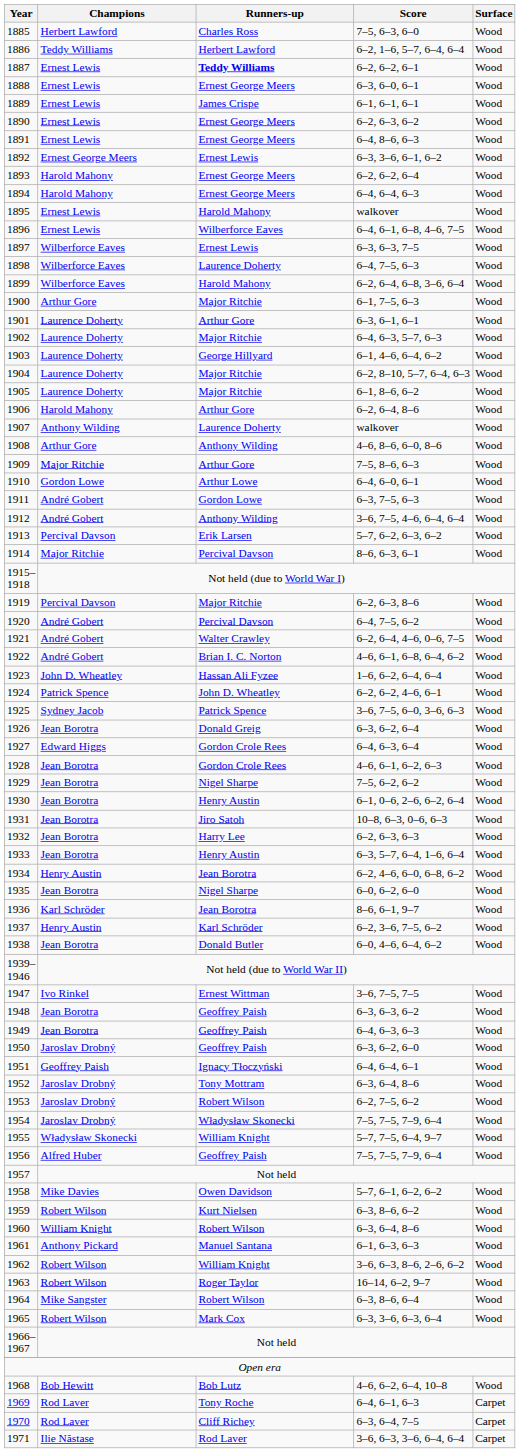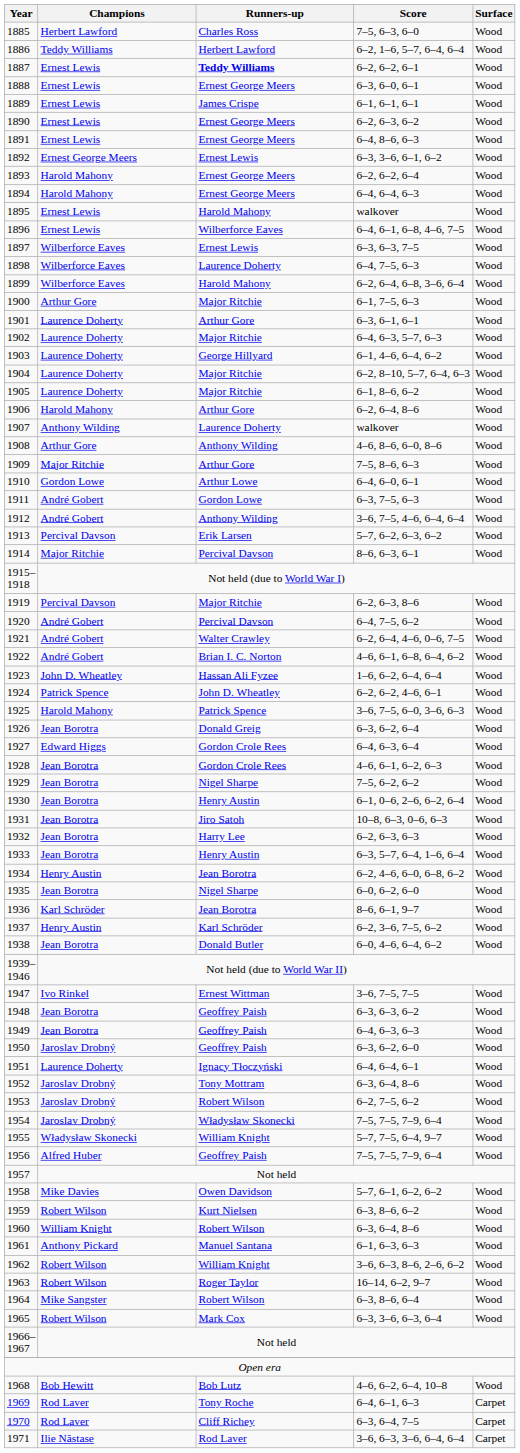 <table class="sortable wikitable">
 <tr>
 <th style="width:40px">Year</th>
 <th style="width:215px">Champions</th>
 <th style="width:215px">Runners-up</th>
 <th style="width:160px" class="unsortable">Score</th>
 <th style="width:50px">Surface</th>
 </tr>
 <tr>
 <td>1885</td>
 <td> <a href='#'>Herbert Lawford</a></td>
 <td> <a href='#'>Charles Ross</a></td>
 <td>7–5, 6–3, 6–0</td>
 <td>Wood</td>
 </tr>
 <tr>
 <td>1886</td>
 <td> <a href='#'>Teddy Williams</a></td>
 <td> <a href='#'>Herbert Lawford</a></td>
 <td>6–2, 1–6, 5–7, 6–4, 6–4</td>
 <td>Wood</td>
 </tr>
 <tr>
 <td>1887</td>
 <td> <a href='#'>Ernest Lewis</a></td>
 <td><strong> <a href='#'>Teddy Williams</a></strong></td>
 <td>6–2, 6–2, 6–1</td>
 <td>Wood</td>
 </tr>
 <tr>
 <td>1888</td>
 <td> <a href='#'>Ernest Lewis</a></td>
 <td> <a href='#'>Ernest George Meers</a></td>
 <td>6–3, 6–0, 6–1</td>
 <td>Wood</td>
 </tr>
 <tr>
 <td>1889</td>
 <td> <a href='#'>Ernest Lewis</a></td>
 <td> <a href='#'>James Crispe</a></td>
 <td>6–1, 6–1, 6–1</td>
 <td>Wood</td>
 </tr>
 <tr>
 <td>1890</td>
 <td> <a href='#'>Ernest Lewis</a></td>
 <td> <a href='#'>Ernest George Meers</a></td>
 <td>6–2, 6–3, 6–2</td>
 <td>Wood</td>
 </tr>
 <tr>
 <td>1891</td>
 <td> <a href='#'>Ernest Lewis</a></td>
 <td> <a href='#'>Ernest George Meers</a></td>
 <td>6–4, 8–6, 6–3</td>
 <td>Wood</td>
 </tr>
 <tr>
 <td>1892</td>
 <td> <a href='#'>Ernest George Meers</a></td>
 <td> <a href='#'>Ernest Lewis</a></td>
 <td>6–3, 3–6, 6–1, 6–2</td>
 <td>Wood</td>
 </tr>
 <tr>
 <td>1893</td>
 <td> <a href='#'>Harold Mahony</a></td>
 <td> <a href='#'>Ernest George Meers</a></td>
 <td>6–2, 6–2, 6–4</td>
 <td>Wood</td>
 </tr>
 <tr>
 <td>1894</td>
 <td> <a href='#'>Harold Mahony</a></td>
 <td> <a href='#'>Ernest George Meers</a></td>
 <td>6–4, 6–4, 6–3</td>
 <td>Wood</td>
 </tr>
 <tr>
 <td>1895</td>
 <td> <a href='#'>Ernest Lewis</a></td>
 <td> <a href='#'>Harold Mahony</a></td>
 <td>walkover</td>
 <td>Wood</td>
 </tr>
 <tr>
 <td>1896</td>
 <td> <a href='#'>Ernest Lewis</a></td>
 <td> <a href='#'>Wilberforce Eaves</a></td>
 <td>6–4, 6–1, 6–8, 4–6, 7–5</td>
 <td>Wood</td>
 </tr>
 <tr>
 <td>1897</td>
 <td> <a href='#'>Wilberforce Eaves</a></td>
 <td> <a href='#'>Ernest Lewis</a></td>
 <td>6–3, 6–3, 7–5</td>
 <td>Wood</td>
 </tr>
 <tr>
 <td>1898</td>
 <td> <a href='#'>Wilberforce Eaves</a></td>
 <td> <a href='#'>Laurence Doherty</a></td>
 <td>6–4, 7–5, 6–3</td>
 <td>Wood</td>
 </tr>
 <tr>
 <td>1899</td>
 <td> <a href='#'>Wilberforce Eaves</a></td>
 <td>  <a href='#'>Harold Mahony</a></td>
 <td>6–2, 6–4, 6–8, 3–6, 6–4</td>
 <td>Wood</td>
 </tr>
 <tr>
 <td>1900</td>
 <td> <a href='#'>Arthur Gore</a></td>
 <td> <a href='#'>Major Ritchie</a></td>
 <td>6–1, 7–5, 6–3</td>
 <td>Wood</td>
 </tr>
 <tr>
 <td>1901</td>
 <td> <a href='#'>Laurence Doherty</a></td>
 <td> <a href='#'>Arthur Gore</a></td>
 <td>6–3, 6–1, 6–1</td>
 <td>Wood</td>
 </tr>
 <tr>
 <td>1902</td>
 <td> <a href='#'>Laurence Doherty</a></td>
 <td> <a href='#'>Major Ritchie</a></td>
 <td>6–4, 6–3, 5–7, 6–3</td>
 <td>Wood</td>
 </tr>
 <tr>
 <td>1903</td>
 <td> <a href='#'>Laurence Doherty</a></td>
 <td> <a href='#'>George Hillyard</a></td>
 <td>6–1, 4–6, 6–4, 6–2</td>
 <td>Wood</td>
 </tr>
 <tr>
 <td>1904</td>
 <td> <a href='#'>Laurence Doherty</a></td>
 <td> <a href='#'>Major Ritchie</a></td>
 <td>6–2, 8–10, 5–7, 6–4, 6–3</td>
 <td>Wood</td>
 </tr>
 <tr>
 <td>1905</td>
 <td> <a href='#'>Laurence Doherty</a></td>
 <td> <a href='#'>Major Ritchie</a></td>
 <td>6–1, 8–6, 6–2</td>
 <td>Wood</td>
 </tr>
 <tr>
 <td>1906</td>
 <td> <a href='#'>Harold Mahony</a></td>
 <td> <a href='#'>Arthur Gore</a></td>
 <td>6–2, 6–4, 8–6</td>
 <td>Wood</td>
 </tr>
 <tr>
 <td>1907</td>
 <td> <a href='#'>Anthony Wilding</a></td>
 <td> <a href='#'>Laurence Doherty</a></td>
 <td>walkover</td>
 <td>Wood</td>
 </tr>
 <tr>
 <td>1908</td>
 <td> <a href='#'>Arthur Gore</a></td>
 <td> <a href='#'>Anthony Wilding</a></td>
 <td>4–6, 8–6, 6–0, 8–6</td>
 <td>Wood</td>
 </tr>
 <tr>
 <td>1909</td>
 <td> <a href='#'>Major Ritchie</a></td>
 <td> <a href='#'>Arthur Gore</a></td>
 <td>7–5, 8–6, 6–3</td>
 <td>Wood</td>
 </tr>
 <tr>
 <td>1910</td>
 <td> <a href='#'>Gordon Lowe</a></td>
 <td> <a href='#'>Arthur Lowe</a></td>
 <td>6–4, 6–0, 6–1</td>
 <td>Wood</td>
 </tr>
 <tr>
 <td>1911</td>
 <td> <a href='#'>André Gobert</a></td>
 <td> <a href='#'>Gordon Lowe</a></td>
 <td>6–3, 7–5, 6–3</td>
 <td>Wood</td>
 </tr>
 <tr>
 <td>1912</td>
 <td> <a href='#'>André Gobert</a></td>
 <td> <a href='#'>Anthony Wilding</a></td>
 <td>3–6, 7–5, 4–6, 6–4, 6–4</td>
 <td>Wood</td>
 </tr>
 <tr>
 <td>1913</td>
 <td> <a href='#'>Percival Davson</a></td>
 <td> <a href='#'>Erik Larsen</a></td>
 <td>5–7, 6–2, 6–3, 6–2</td>
 <td>Wood</td>
 </tr>
 <tr>
 <td>1914</td>
 <td> <a href='#'>Major Ritchie</a></td>
 <td> <a href='#'>Percival Davson</a></td>
 <td>8–6, 6–3, 6–1</td>
 <td>Wood</td>
 </tr>
 <tr>
 <td>1915–1918</td>
 <td colspan=5 align=center>Not held (due to <a href='#'>World War I</a>)</td>
 </tr>
 <tr>
 <td>1919</td>
 <td> <a href='#'>Percival Davson</a></td>
 <td> <a href='#'>Major Ritchie</a></td>
 <td>6–2, 6–3, 8–6</td>
 <td>Wood</td>
 </tr>
 <tr>
 <td>1920</td>
 <td> <a href='#'>André Gobert</a></td>
 <td> <a href='#'>Percival Davson</a></td>
 <td>6–4, 7–5, 6–2</td>
 <td>Wood</td>
 </tr>
 <tr>
 <td>1921</td>
 <td> <a href='#'>André Gobert</a></td>
 <td> <a href='#'>Walter Crawley</a></td>
 <td>6–2, 6–4, 4–6, 0–6, 7–5</td>
 <td>Wood</td>
 </tr>
 <tr>
 <td>1922</td>
 <td> <a href='#'>André Gobert</a></td>
 <td>  <a href='#'>Brian I. C. Norton</a></td>
 <td>4–6, 6–1, 6–8, 6–4, 6–2</td>
 <td>Wood</td>
 </tr>
 <tr>
 <td>1923</td>
 <td> <a href='#'>John D. Wheatley</a></td>
 <td> <a href='#'>Hassan Ali Fyzee</a></td>
 <td>1–6, 6–2, 6–4, 6–4</td>
 <td>Wood</td>
 </tr>
 <tr>
 <td>1924</td>
 <td> <a href='#'>Patrick Spence</a></td>
 <td> <a href='#'>John D. Wheatley</a></td>
 <td>6–2, 6–2, 4–6, 6–1</td>
 <td>Wood</td>
 </tr>
 <tr>
 <td>1925</td>
-<td> <a href='#'>Sydney Jacob</a></td>
+<td> <a href='#'>Harold Mahony</a></td>
 <td> <a href='#'>Patrick Spence</a></td>
 <td>3–6, 7–5, 6–0, 3–6, 6–3</td>
 <td>Wood</td>
 </tr>
 <tr>
 <td>1926</td>
 <td> <a href='#'>Jean Borotra</a></td>
 <td> <a href='#'>Donald Greig</a></td>
 <td>6–3, 6–2, 6–4</td>
 <td>Wood</td>
 </tr>
 <tr>
 <td>1927</td>
 <td> <a href='#'>Edward Higgs</a></td>
 <td> <a href='#'>Gordon Crole Rees</a></td>
 <td>6–4, 6–3, 6–4</td>
 <td>Wood</td>
 </tr>
 <tr>
 <td>1928</td>
 <td> <a href='#'>Jean Borotra</a></td>
 <td> <a href='#'>Gordon Crole Rees</a></td>
 <td>4–6, 6–1, 6–2, 6–3</td>
 <td>Wood</td>
 </tr>
 <tr>
 <td>1929</td>
 <td> <a href='#'>Jean Borotra</a></td>
 <td> <a href='#'>Nigel Sharpe</a></td>
 <td>7–5, 6–2, 6–2</td>
 <td>Wood</td>
 </tr>
 <tr>
 <td>1930</td>
 <td> <a href='#'>Jean Borotra</a></td>
 <td> <a href='#'>Henry Austin</a></td>
 <td>6–1, 0–6, 2–6, 6–2, 6–4</td>
 <td>Wood</td>
 </tr>
 <tr>
 <td>1931</td>
 <td> <a href='#'>Jean Borotra</a></td>
 <td> <a href='#'>Jiro Satoh</a></td>
 <td>10–8, 6–3, 0–6, 6–3</td>
 <td>Wood</td>
 </tr>
 <tr>
 <td>1932</td>
 <td> <a href='#'>Jean Borotra</a></td>
 <td> <a href='#'>Harry Lee</a></td>
 <td>6–2, 6–3, 6–3</td>
 <td>Wood</td>
 </tr>
 <tr>
 <td>1933 </td>
 <td> <a href='#'>Jean Borotra</a></td>
 <td> <a href='#'>Henry Austin</a></td>
 <td>6–3, 5–7, 6–4, 1–6, 6–4</td>
 <td>Wood</td>
 </tr>
 <tr>
 <td>1934</td>
 <td> <a href='#'>Henry Austin</a></td>
 <td> <a href='#'>Jean Borotra</a></td>
 <td>6–2, 4–6, 6–0, 6–8, 6–2</td>
 <td>Wood</td>
 </tr>
 <tr>
 <td>1935</td>
 <td> <a href='#'>Jean Borotra</a></td>
 <td> <a href='#'>Nigel Sharpe</a></td>
 <td>6–0, 6–2, 6–0</td>
 <td>Wood</td>
 </tr>
 <tr>
 <td>1936</td>
 <td> <a href='#'>Karl Schröder</a></td>
 <td> <a href='#'>Jean Borotra</a></td>
 <td>8–6, 6–1, 9–7</td>
 <td>Wood</td>
 </tr>
 <tr>
 <td>1937</td>
 <td> <a href='#'>Henry Austin</a></td>
 <td> <a href='#'>Karl Schröder</a></td>
 <td>6–2, 3–6, 7–5, 6–2</td>
 <td>Wood</td>
 </tr>
 <tr>
 <td>1938</td>
 <td> <a href='#'>Jean Borotra</a></td>
 <td> <a href='#'>Donald Butler</a></td>
 <td>6–0, 4–6, 6–4, 6–2</td>
 <td>Wood</td>
 </tr>
 <tr>
 <td>1939–1946</td>
 <td colspan=5 align=center>Not held (due to <a href='#'>World War II</a>)</td>
 </tr>
 <tr>
 <td>1947</td>
 <td> <a href='#'>Ivo Rinkel</a></td>
 <td> <a href='#'>Ernest Wittman</a></td>
 <td>3–6, 7–5, 7–5</td>
 <td>Wood</td>
 </tr>
 <tr>
 <td>1948</td>
 <td> <a href='#'>Jean Borotra</a></td>
 <td> <a href='#'>Geoffrey Paish</a></td>
 <td>6–3, 6–3, 6–2</td>
 <td>Wood</td>
 </tr>
 <tr>
 <td>1949</td>
 <td> <a href='#'>Jean Borotra</a></td>
 <td> <a href='#'>Geoffrey Paish</a></td>
 <td>6–4, 6–3, 6–3</td>
 <td>Wood</td>
 </tr>
 <tr>
 <td>1950</td>
 <td> <a href='#'>Jaroslav Drobný</a></td>
 <td> <a href='#'>Geoffrey Paish</a></td>
 <td>6–3, 6–2, 6–0</td>
 <td>Wood</td>
 </tr>
 <tr>
 <td>1951</td>
-<td> <a href='#'>Geoffrey Paish</a></td>
+<td> <a href='#'>Laurence Doherty</a></td>
 <td> <a href='#'>Ignacy Tłoczyński</a></td>
 <td>6–4, 6–4, 6–1</td>
 <td>Wood</td>
 </tr>
 <tr>
 <td>1952</td>
 <td> <a href='#'>Jaroslav Drobný</a></td>
 <td> <a href='#'>Tony Mottram</a></td>
 <td>6–3, 6–4, 8–6</td>
 <td>Wood</td>
 </tr>
 <tr>
 <td>1953</td>
 <td> <a href='#'>Jaroslav Drobný</a></td>
 <td> <a href='#'>Robert Wilson</a></td>
 <td>6–2, 7–5, 6–2</td>
 <td>Wood</td>
 </tr>
 <tr>
 <td>1954</td>
 <td> <a href='#'>Jaroslav Drobný</a></td>
 <td> <a href='#'>Władysław Skonecki</a></td>
 <td>7–5, 7–5, 7–9, 6–4</td>
 <td>Wood</td>
 </tr>
 <tr>
 <td>1955</td>
 <td> <a href='#'>Władysław Skonecki</a></td>
 <td> <a href='#'>William Knight</a></td>
 <td>5–7, 7–5, 6–4, 9–7</td>
 <td>Wood</td>
 </tr>
 <tr>
 <td>1956</td>
 <td> <a href='#'>Alfred Huber</a></td>
 <td> <a href='#'>Geoffrey Paish</a></td>
 <td>7–5, 7–5, 7–9, 6–4</td>
 <td>Wood</td>
 </tr>
 <tr>
 <td>1957</td>
 <td colspan=5 align=center>Not held</td>
 </tr>
 <tr>
 <td>1958</td>
 <td> <a href='#'>Mike Davies</a></td>
 <td> <a href='#'>Owen Davidson</a></td>
 <td>5–7, 6–1, 6–2, 6–2</td>
 <td>Wood</td>
 </tr>
 <tr>
 <td>1959</td>
 <td> <a href='#'>Robert Wilson</a></td>
 <td> <a href='#'>Kurt Nielsen</a></td>
 <td>6–3, 8–6, 6–2</td>
 <td>Wood</td>
 </tr>
 <tr>
 <td>1960</td>
 <td> <a href='#'>William Knight</a></td>
 <td> <a href='#'>Robert Wilson</a></td>
 <td>6–3, 6–4, 8–6</td>
 <td>Wood</td>
 </tr>
 <tr>
 <td>1961</td>
 <td> <a href='#'>Anthony Pickard</a></td>
 <td> <a href='#'>Manuel Santana</a></td>
 <td>6–1, 6–3, 6–3</td>
 <td>Wood</td>
 </tr>
 <tr>
 <td>1962</td>
 <td> <a href='#'>Robert Wilson</a></td>
 <td> <a href='#'>William Knight</a></td>
 <td>3–6, 6–3, 8–6, 2–6, 6–2</td>
 <td>Wood</td>
 </tr>
 <tr>
 <td>1963</td>
 <td> <a href='#'>Robert Wilson</a></td>
 <td> <a href='#'>Roger Taylor</a></td>
 <td>16–14, 6–2, 9–7</td>
 <td>Wood</td>
 </tr>
 <tr>
 <td>1964</td>
 <td> <a href='#'>Mike Sangster</a></td>
 <td> <a href='#'>Robert Wilson</a></td>
 <td>6–3, 8–6, 6–4</td>
 <td>Wood</td>
 </tr>
 <tr>
 <td>1965</td>
 <td> <a href='#'>Robert Wilson</a></td>
 <td> <a href='#'>Mark Cox</a></td>
 <td>6–3, 3–6, 6–3, 6–4</td>
 <td>Wood</td>
 </tr>
 <tr>
 <td>1966–1967</td>
 <td colspan=5 align=center>Not held</td>
 </tr>
 <tr>
 </tr>
 <tr>
 <td colspan=10 align=center><em>Open era</em></td>
 </tr>
 <tr>
 <td>1968</td>
 <td> <a href='#'>Bob Hewitt</a></td>
 <td> <a href='#'>Bob Lutz</a></td>
 <td>4–6, 6–2, 6–4, 10–8</td>
 <td>Wood</td>
 </tr>
 <tr>
 <td><a href='#'>1969</a></td>
 <td> <a href='#'>Rod Laver</a></td>
 <td> <a href='#'>Tony Roche</a></td>
 <td>6–4, 6–1, 6–3</td>
 <td>Carpet</td>
 </tr>
 <tr>
 <td><a href='#'>1970</a></td>
 <td> <a href='#'>Rod Laver</a></td>
 <td> <a href='#'>Cliff Richey</a></td>
 <td>6–3, 6–4, 7–5</td>
 <td>Carpet</td>
 </tr>
 <tr>
 <td>1971</td>
 <td> <a href='#'>Ilie Năstase</a></td>
 <td> <a href='#'>Rod Laver</a></td>
 <td>3–6, 6–3, 3–6, 6–4, 6–4</td>
 <td>Carpet</td>
 </tr>
 </table>
